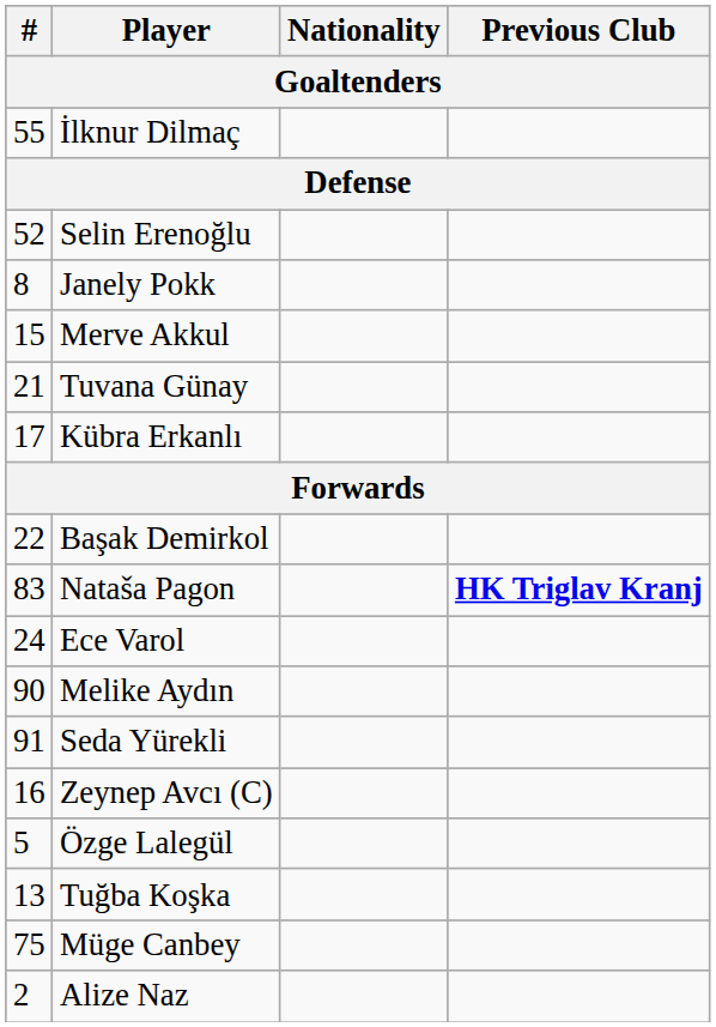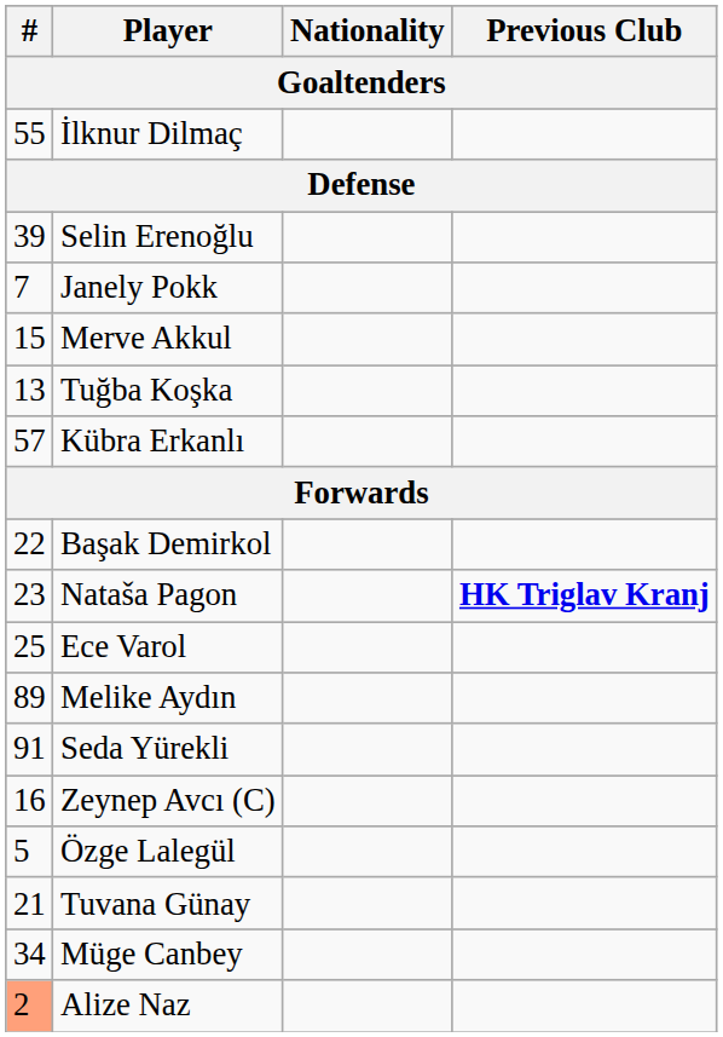 <table class="wikitable">
 <tr>
 <th>#</th>
 <th>Player</th>
 <th>Nationality</th>
 <th>Previous Club</th>
 </tr>
 <tr>
 <th colspan=4>Goaltenders</th>
 </tr>
 <tr>
 <td>55</td>
 <td>İlknur Dilmaç</td>
 <td></td>
 <td></td>
 </tr>
 <tr>
 <th colspan=4>Defense</th>
 </tr>
 <tr>
-<td>52</td>
+<td>39</td>
 <td>Selin Erenoğlu</td>
 <td></td>
 <td></td>
 </tr>
 <tr>
-<td>8</td>
+<td>7</td>
 <td>Janely Pokk</td>
 <td></td>
 <td></td>
 </tr>
 <tr>
 <td>15</td>
 <td>Merve Akkul</td>
 <td></td>
 <td></td>
 </tr>
 <tr>
-<td>21</td>
-<td>Tuvana Günay</td>
+<td>13</td>
+<td>Tuğba Koşka</td>
 <td></td>
 <td></td>
 </tr>
 <tr>
-<td>17</td>
+<td>57</td>
 <td>Kübra Erkanlı</td>
 <td></td>
 <td></td>
 </tr>
 <tr>
 <th colspan=4>Forwards</th>
 </tr>
 <tr>
 <td>22</td>
 <td>Başak Demirkol</td>
 <td></td>
 <td></td>
 </tr>
 <tr>
-<td>83</td>
+<td>23</td>
 <td>Nataša Pagon</td>
 <td></td>
 <td><strong><a href='#'>HK Triglav Kranj</a></strong></td>
 </tr>
 <tr>
-<td>24</td>
+<td>25</td>
 <td>Ece Varol</td>
 <td></td>
 <td></td>
 </tr>
 <tr>
-<td>90</td>
+<td>89</td>
 <td>Melike Aydın</td>
 <td></td>
 <td></td>
 </tr>
 <tr>
 <td>91</td>
 <td>Seda Yürekli</td>
 <td></td>
 <td></td>
 </tr>
 <tr>
 <td>16</td>
 <td>Zeynep Avcı (C)</td>
 <td></td>
 <td></td>
 </tr>
 <tr>
 <td>5</td>
 <td>Özge Lalegül</td>
 <td></td>
 <td></td>
 </tr>
 <tr>
-<td>13</td>
-<td>Tuğba Koşka</td>
+<td>21</td>
+<td>Tuvana Günay</td>
 <td></td>
 <td></td>
 </tr>
 <tr>
-<td>75</td>
+<td>34</td>
 <td>Müge Canbey</td>
 <td></td>
 <td></td>
 </tr>
 <tr>
-<td>2</td>
+<td style="background: lightsalmon;">2</td>
 <td>Alize Naz</td>
 <td></td>
 <td></td>
 </tr>
 </table>
